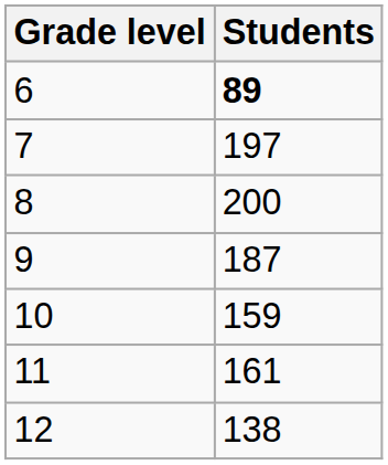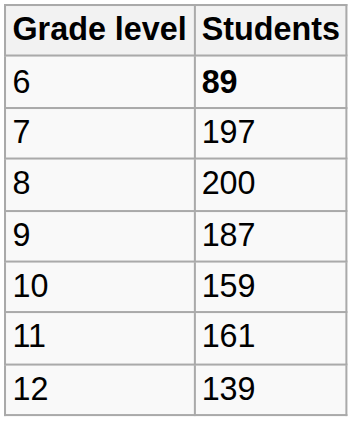 <table class="wikitable">
 <tr>
 <th>Grade level</th>
 <th>Students</th>
 </tr>
 <tr>
 <td>6</td>
 <td><strong>89</strong></td>
 </tr>
 <tr>
 <td>7</td>
 <td>197</td>
 </tr>
 <tr>
 <td>8</td>
 <td>200</td>
 </tr>
 <tr>
 <td>9</td>
 <td>187</td>
 </tr>
 <tr>
 <td>10</td>
 <td>159</td>
 </tr>
 <tr>
 <td>11</td>
 <td>161</td>
 </tr>
 <tr>
 <td>12</td>
-<td>138</td>
+<td>139</td>
 </tr>
 </table>
